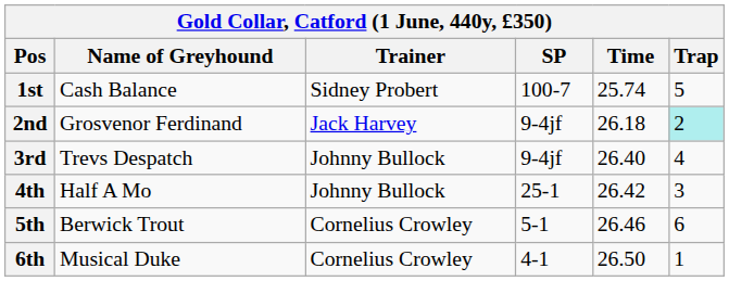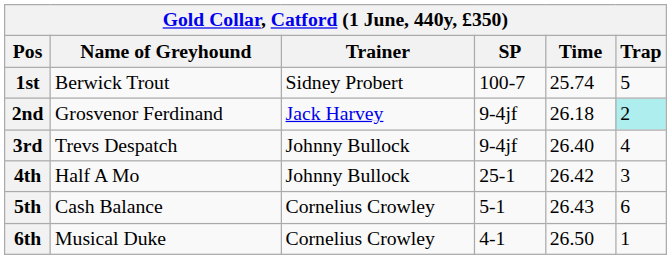 <table class="wikitable">
 <tr>
 <th colspan="6"><a href='#'>Gold Collar</a>, <a href='#'>Catford</a> (1 June, 440y, £350)</th>
 </tr>
 <tr>
 <th width=30>Pos</th>
 <th width=180>Name of Greyhound</th>
 <th width=150>Trainer</th>
 <th width=50>SP</th>
 <th width=50>Time</th>
 <th width=30>Trap</th>
 </tr>
 <tr>
 <th>1st</th>
-<td>Cash Balance</td>
+<td>Berwick Trout</td>
 <td>Sidney Probert</td>
 <td>100-7</td>
 <td>25.74</td>
 <td>5</td>
 </tr>
 <tr>
 <th>2nd</th>
 <td>Grosvenor Ferdinand</td>
 <td><a href='#'>Jack Harvey</a></td>
 <td>9-4jf</td>
 <td>26.18</td>
 <td style="background: paleturquoise;">2</td>
 </tr>
 <tr>
 <th>3rd</th>
 <td>Trevs Despatch</td>
 <td>Johnny Bullock</td>
 <td>9-4jf</td>
 <td>26.40</td>
 <td>4</td>
 </tr>
 <tr>
 <th>4th</th>
 <td>Half A Mo</td>
 <td>Johnny Bullock</td>
 <td>25-1</td>
 <td>26.42</td>
 <td>3</td>
 </tr>
 <tr>
 <th>5th</th>
-<td>Berwick Trout</td>
+<td>Cash Balance</td>
 <td>Cornelius Crowley</td>
 <td>5-1</td>
-<td>26.46</td>
+<td>26.43</td>
 <td>6</td>
 </tr>
 <tr>
 <th>6th</th>
 <td>Musical Duke</td>
 <td>Cornelius Crowley</td>
 <td>4-1</td>
 <td>26.50</td>
 <td>1</td>
 </tr>
 </table>
